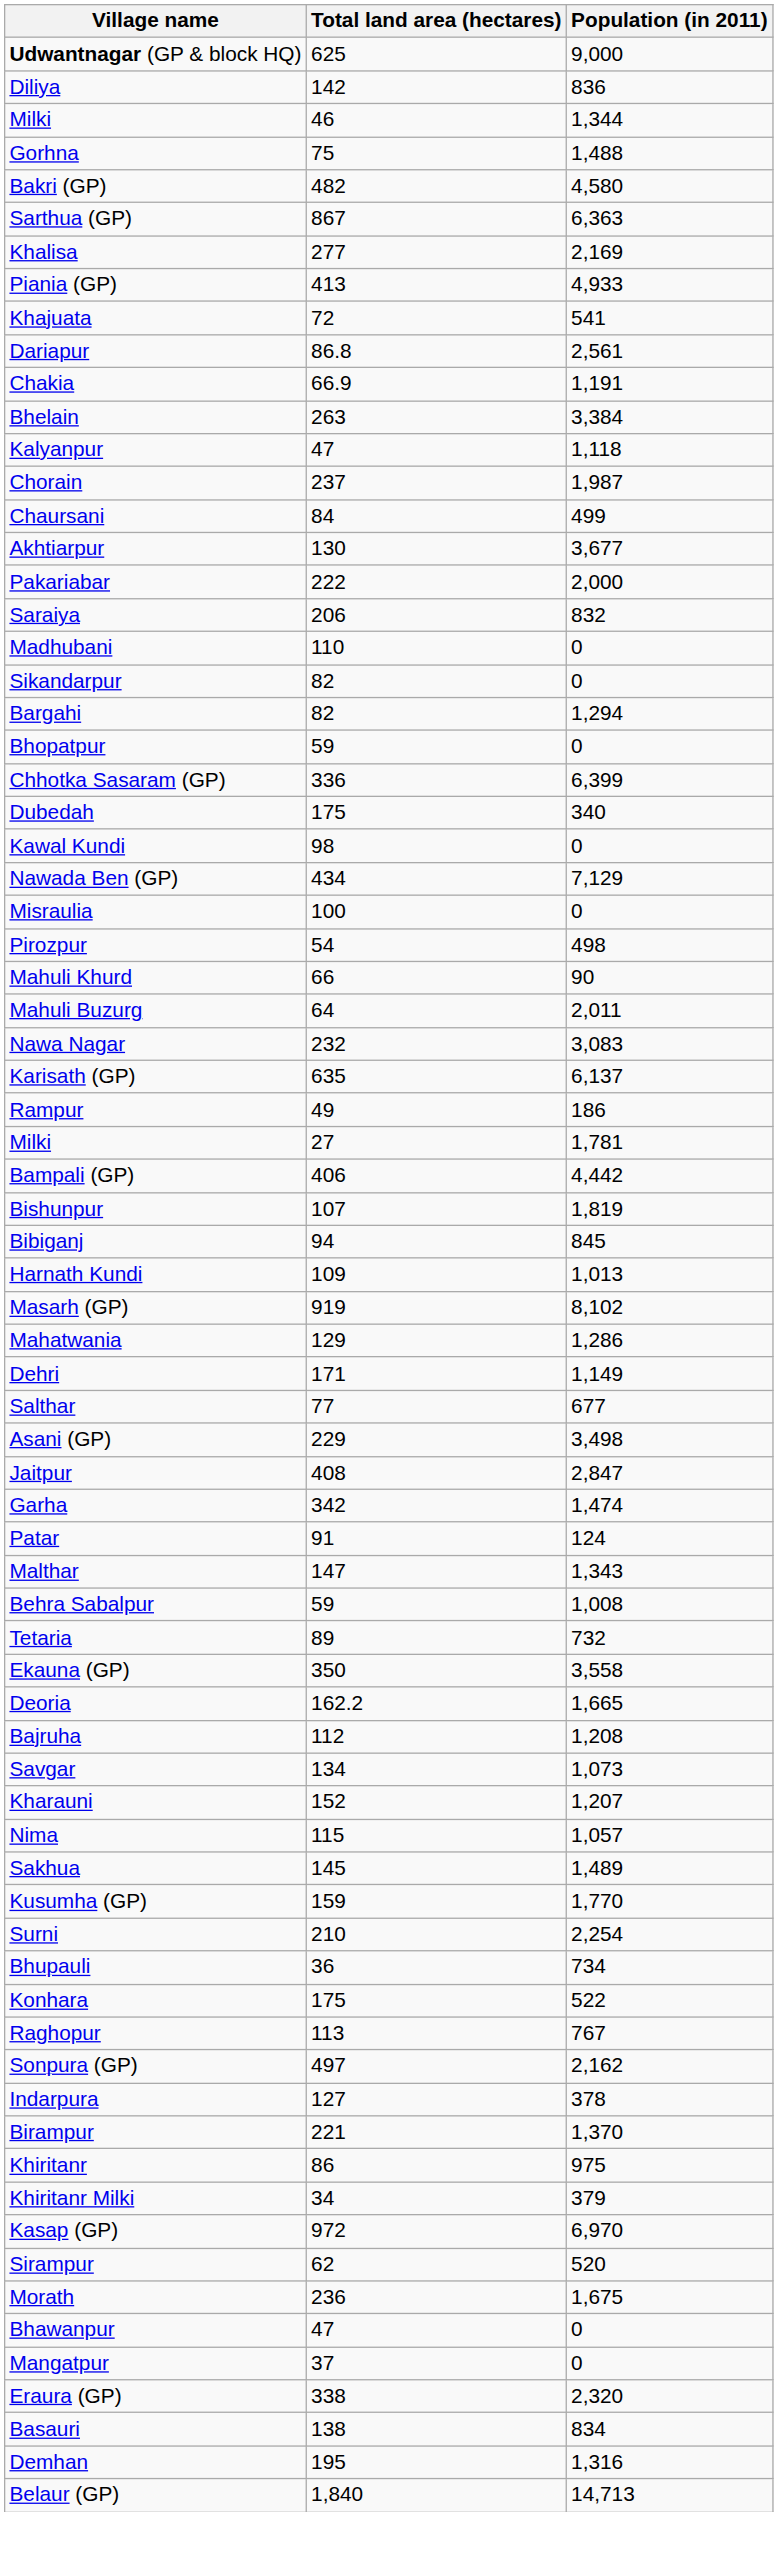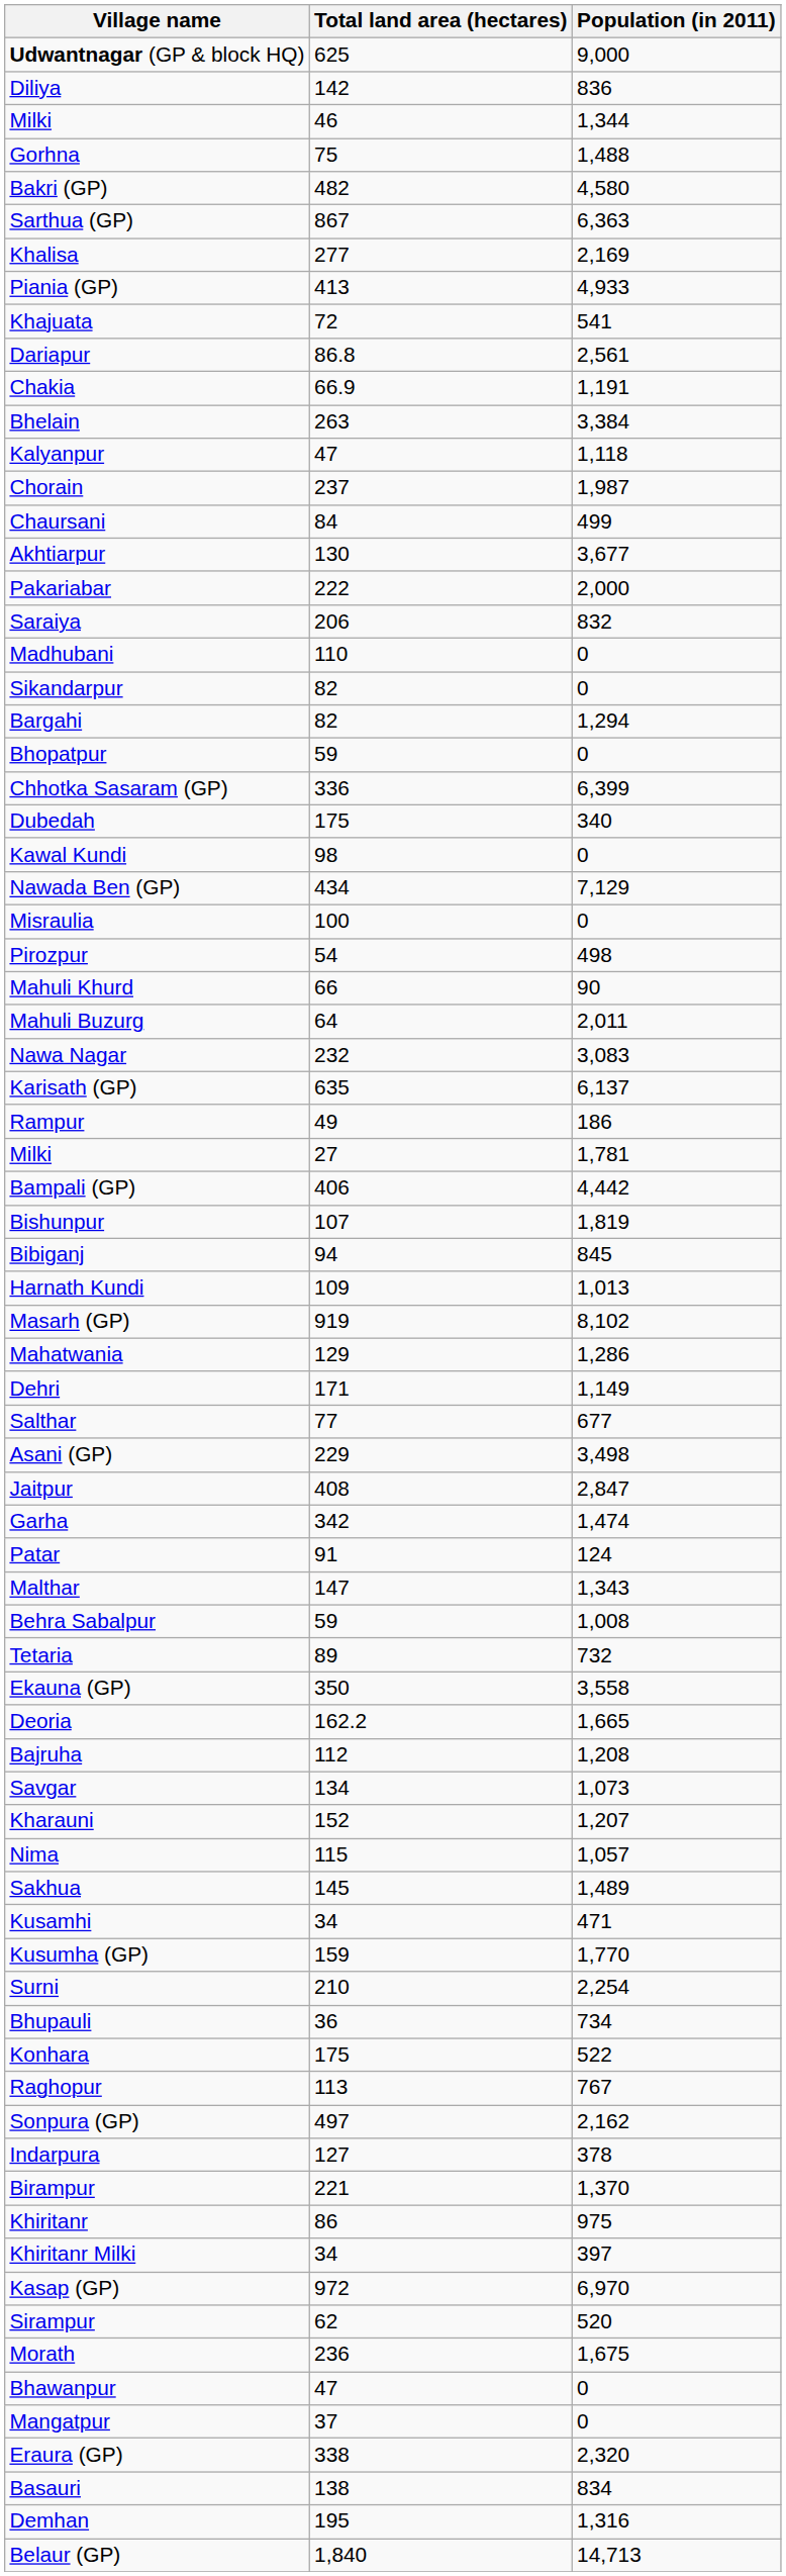 <table class="wikitable sortable">
 <tr>
 <th>Village name</th>
 <th>Total land area (hectares)</th>
 <th>Population (in 2011)</th>
 </tr>
 <tr>
 <td><strong>Udwantnagar</strong> (GP & block HQ)</td>
 <td>625</td>
 <td>9,000</td>
 </tr>
 <tr>
 <td><a href='#'>Diliya</a></td>
 <td>142</td>
 <td>836</td>
 </tr>
 <tr>
 <td><a href='#'>Milki</a></td>
 <td>46</td>
 <td>1,344</td>
 </tr>
 <tr>
 <td><a href='#'>Gorhna</a></td>
 <td>75</td>
 <td>1,488</td>
 </tr>
 <tr>
 <td><a href='#'>Bakri</a> (GP)</td>
 <td>482</td>
 <td>4,580</td>
 </tr>
 <tr>
 <td><a href='#'>Sarthua</a> (GP)</td>
 <td>867</td>
 <td>6,363</td>
 </tr>
 <tr>
 <td><a href='#'>Khalisa</a></td>
 <td>277</td>
 <td>2,169</td>
 </tr>
 <tr>
 <td><a href='#'>Piania</a> (GP)</td>
 <td>413</td>
 <td>4,933</td>
 </tr>
 <tr>
 <td><a href='#'>Khajuata</a></td>
 <td>72</td>
 <td>541</td>
 </tr>
 <tr>
 <td><a href='#'>Dariapur</a></td>
 <td>86.8</td>
 <td>2,561</td>
 </tr>
 <tr>
 <td><a href='#'>Chakia</a></td>
 <td>66.9</td>
 <td>1,191</td>
 </tr>
 <tr>
 <td><a href='#'>Bhelain</a></td>
 <td>263</td>
 <td>3,384</td>
 </tr>
 <tr>
 <td><a href='#'>Kalyanpur</a></td>
 <td>47</td>
 <td>1,118</td>
 </tr>
 <tr>
 <td><a href='#'>Chorain</a></td>
 <td>237</td>
 <td>1,987</td>
 </tr>
 <tr>
 <td><a href='#'>Chaursani</a></td>
 <td>84</td>
 <td>499</td>
 </tr>
 <tr>
 <td><a href='#'>Akhtiarpur</a></td>
 <td>130</td>
 <td>3,677</td>
 </tr>
 <tr>
 <td><a href='#'>Pakariabar</a></td>
 <td>222</td>
 <td>2,000</td>
 </tr>
 <tr>
 <td><a href='#'>Saraiya</a></td>
 <td>206</td>
 <td>832</td>
 </tr>
 <tr>
 <td><a href='#'>Madhubani</a></td>
 <td>110</td>
 <td>0</td>
 </tr>
 <tr>
 <td><a href='#'>Sikandarpur</a></td>
 <td>82</td>
 <td>0</td>
 </tr>
 <tr>
 <td><a href='#'>Bargahi</a></td>
 <td>82</td>
 <td>1,294</td>
 </tr>
 <tr>
 <td><a href='#'>Bhopatpur</a></td>
 <td>59</td>
 <td>0</td>
 </tr>
 <tr>
 <td><a href='#'>Chhotka Sasaram</a> (GP)</td>
 <td>336</td>
 <td>6,399</td>
 </tr>
 <tr>
 <td><a href='#'>Dubedah</a></td>
 <td>175</td>
 <td>340</td>
 </tr>
 <tr>
 <td><a href='#'>Kawal Kundi</a></td>
 <td>98</td>
 <td>0</td>
 </tr>
 <tr>
 <td><a href='#'>Nawada Ben</a> (GP)</td>
 <td>434</td>
 <td>7,129</td>
 </tr>
 <tr>
 <td><a href='#'>Misraulia</a></td>
 <td>100</td>
 <td>0</td>
 </tr>
 <tr>
 <td><a href='#'>Pirozpur</a></td>
 <td>54</td>
 <td>498</td>
 </tr>
 <tr>
 <td><a href='#'>Mahuli Khurd</a></td>
 <td>66</td>
 <td>90</td>
 </tr>
 <tr>
 <td><a href='#'>Mahuli Buzurg</a></td>
 <td>64</td>
 <td>2,011</td>
 </tr>
 <tr>
 <td><a href='#'>Nawa Nagar</a></td>
 <td>232</td>
 <td>3,083</td>
 </tr>
 <tr>
 <td><a href='#'>Karisath</a> (GP)</td>
 <td>635</td>
 <td>6,137</td>
 </tr>
 <tr>
 <td><a href='#'>Rampur</a></td>
 <td>49</td>
 <td>186</td>
 </tr>
 <tr>
 <td><a href='#'>Milki</a></td>
 <td>27</td>
 <td>1,781</td>
 </tr>
 <tr>
 <td><a href='#'>Bampali</a> (GP)</td>
 <td>406</td>
 <td>4,442</td>
 </tr>
 <tr>
 <td><a href='#'>Bishunpur</a></td>
 <td>107</td>
 <td>1,819</td>
 </tr>
 <tr>
 <td><a href='#'>Bibiganj</a></td>
 <td>94</td>
 <td>845</td>
 </tr>
 <tr>
 <td><a href='#'>Harnath Kundi</a></td>
 <td>109</td>
 <td>1,013</td>
 </tr>
 <tr>
 <td><a href='#'>Masarh</a> (GP)</td>
 <td>919</td>
 <td>8,102</td>
 </tr>
 <tr>
 <td><a href='#'>Mahatwania</a></td>
 <td>129</td>
 <td>1,286</td>
 </tr>
 <tr>
 <td><a href='#'>Dehri</a></td>
 <td>171</td>
 <td>1,149</td>
 </tr>
 <tr>
 <td><a href='#'>Salthar</a></td>
 <td>77</td>
 <td>677</td>
 </tr>
 <tr>
 <td><a href='#'>Asani</a> (GP)</td>
 <td>229</td>
 <td>3,498</td>
 </tr>
 <tr>
 <td><a href='#'>Jaitpur</a></td>
 <td>408</td>
 <td>2,847</td>
 </tr>
 <tr>
 <td><a href='#'>Garha</a></td>
 <td>342</td>
 <td>1,474</td>
 </tr>
 <tr>
 <td><a href='#'>Patar</a></td>
 <td>91</td>
 <td>124</td>
 </tr>
 <tr>
 <td><a href='#'>Malthar</a></td>
 <td>147</td>
 <td>1,343</td>
 </tr>
 <tr>
 <td><a href='#'>Behra Sabalpur</a></td>
 <td>59</td>
 <td>1,008</td>
 </tr>
 <tr>
 <td><a href='#'>Tetaria</a></td>
 <td>89</td>
 <td>732</td>
 </tr>
 <tr>
 <td><a href='#'>Ekauna</a> (GP)</td>
 <td>350</td>
 <td>3,558</td>
 </tr>
 <tr>
 <td><a href='#'>Deoria</a></td>
 <td>162.2</td>
 <td>1,665</td>
 </tr>
 <tr>
 <td><a href='#'>Bajruha</a></td>
 <td>112</td>
 <td>1,208</td>
 </tr>
 <tr>
 <td><a href='#'>Savgar</a></td>
 <td>134</td>
 <td>1,073</td>
 </tr>
 <tr>
 <td><a href='#'>Kharauni</a></td>
 <td>152</td>
 <td>1,207</td>
 </tr>
 <tr>
 <td><a href='#'>Nima</a></td>
 <td>115</td>
 <td>1,057</td>
 </tr>
 <tr>
 <td><a href='#'>Sakhua</a></td>
 <td>145</td>
 <td>1,489</td>
 </tr>
 <tr>
+<td><a href='#'>Kusamhi</a></td>
+<td>34</td>
+<td>471</td>
+</tr>
+<tr>
 <td><a href='#'>Kusumha</a> (GP)</td>
 <td>159</td>
 <td>1,770</td>
 </tr>
 <tr>
 <td><a href='#'>Surni</a></td>
 <td>210</td>
 <td>2,254</td>
 </tr>
 <tr>
 <td><a href='#'>Bhupauli</a></td>
 <td>36</td>
 <td>734</td>
 </tr>
 <tr>
 <td><a href='#'>Konhara</a></td>
 <td>175</td>
 <td>522</td>
 </tr>
 <tr>
 <td><a href='#'>Raghopur</a></td>
 <td>113</td>
 <td>767</td>
 </tr>
 <tr>
 <td><a href='#'>Sonpura</a> (GP)</td>
 <td>497</td>
 <td>2,162</td>
 </tr>
 <tr>
 <td><a href='#'>Indarpura</a></td>
 <td>127</td>
 <td>378</td>
 </tr>
 <tr>
 <td><a href='#'>Birampur</a></td>
 <td>221</td>
 <td>1,370</td>
 </tr>
 <tr>
 <td><a href='#'>Khiritanr</a></td>
 <td>86</td>
 <td>975</td>
 </tr>
 <tr>
 <td><a href='#'>Khiritanr Milki</a></td>
 <td>34</td>
-<td>379</td>
+<td>397</td>
 </tr>
 <tr>
 <td><a href='#'>Kasap</a> (GP)</td>
 <td>972</td>
 <td>6,970</td>
 </tr>
 <tr>
 <td><a href='#'>Sirampur</a></td>
 <td>62</td>
 <td>520</td>
 </tr>
 <tr>
 <td><a href='#'>Morath</a></td>
 <td>236</td>
 <td>1,675</td>
 </tr>
 <tr>
 <td><a href='#'>Bhawanpur</a></td>
 <td>47</td>
 <td>0</td>
 </tr>
 <tr>
 <td><a href='#'>Mangatpur</a></td>
 <td>37</td>
 <td>0</td>
 </tr>
 <tr>
 <td><a href='#'>Eraura</a> (GP)</td>
 <td>338</td>
 <td>2,320</td>
 </tr>
 <tr>
 <td><a href='#'>Basauri</a></td>
 <td>138</td>
 <td>834</td>
 </tr>
 <tr>
 <td><a href='#'>Demhan</a></td>
 <td>195</td>
 <td>1,316</td>
 </tr>
 <tr>
 <td><a href='#'>Belaur</a> (GP)</td>
 <td>1,840</td>
 <td>14,713</td>
 </tr>
 </table>
